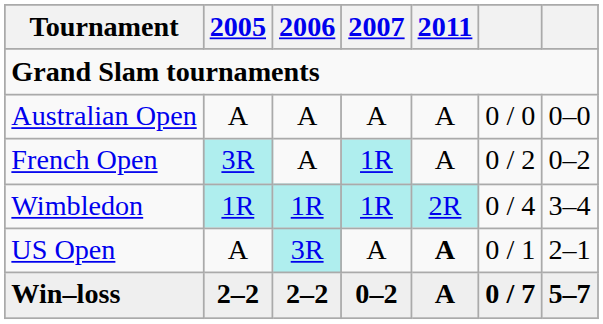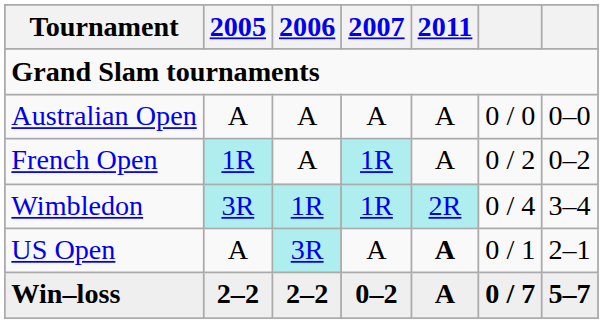 <table class=wikitable style=text-align:center;>
 <tr>
 <th>Tournament</th>
 <th><a href='#'>2005</a></th>
 <th><a href='#'>2006</a></th>
 <th><a href='#'>2007</a></th>
 <th><a href='#'>2011</a></th>
 <th></th>
 <th></th>
 </tr>
 <tr>
 <td colspan="19" style="text-align:left;"><strong>Grand Slam tournaments</strong></td>
 </tr>
 <tr>
 <td align=left><a href='#'>Australian Open</a></td>
 <td>A</td>
 <td>A</td>
 <td>A</td>
 <td>A</td>
 <td>0 / 0</td>
 <td>0–0</td>
 </tr>
 <tr>
 <td align=left><a href='#'>French Open</a></td>
-<td bgcolor="#afeeee"><a href='#'>3R</a></td>
+<td bgcolor="#afeeee"><a href='#'>1R</a></td>
 <td>A</td>
 <td bgcolor="#afeeee"><a href='#'>1R</a></td>
 <td>A</td>
 <td>0 / 2</td>
 <td>0–2</td>
 </tr>
 <tr>
 <td align=left><a href='#'>Wimbledon</a></td>
-<td bgcolor="#afeeee"><a href='#'>1R</a></td>
+<td bgcolor="#afeeee"><a href='#'>3R</a></td>
 <td bgcolor="#afeeee"><a href='#'>1R</a></td>
 <td bgcolor="#afeeee"><a href='#'>1R</a></td>
 <td bgcolor="#afeeee"><a href='#'>2R</a></td>
 <td>0 / 4</td>
 <td>3–4</td>
 </tr>
 <tr>
 <td align=left><a href='#'>US Open</a></td>
 <td>A</td>
 <td bgcolor="#afeeee"><a href='#'>3R</a></td>
 <td>A</td>
 <td><strong>A</strong></td>
 <td>0 / 1</td>
 <td>2–1</td>
 </tr>
 <tr style="background:#efefef; font-weight:bold;">
 <td style="text-align:left">Win–loss</td>
 <td>2–2</td>
 <td>2–2</td>
 <td>0–2</td>
 <td>A</td>
 <td>0 / 7</td>
 <td>5–7</td>
 </tr>
 </table>
